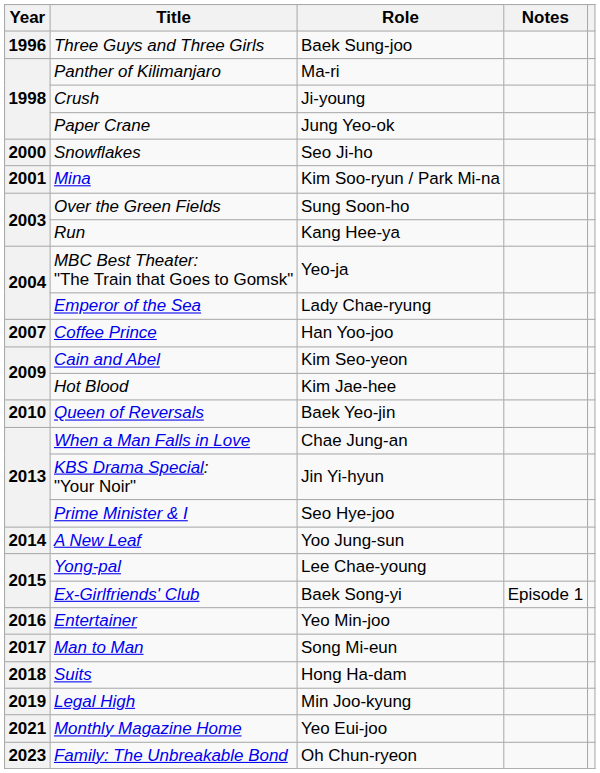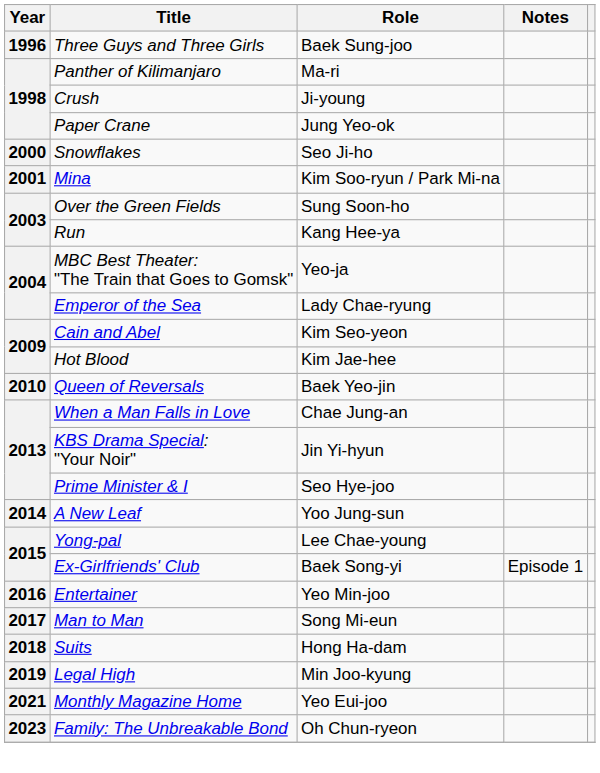 <table class="wikitable plainrowheaders sortable">
 <tr>
 <th scope="col">Year</th>
 <th scope="col">Title</th>
 <th scope="col">Role</th>
 <th scope="col" class="unsortable">Notes</th>
 <th scope="col" class="unsortable"></th>
 </tr>
 <tr>
 <th scope="row">1996</th>
 <td><em>Three Guys and Three Girls</em></td>
 <td>Baek Sung-joo</td>
 <td></td>
 <td></td>
 </tr>
 <tr>
 <th scope="row" rowspan="3">1998</th>
 <td><em>Panther of Kilimanjaro</em></td>
 <td>Ma-ri</td>
 <td></td>
 <td></td>
 </tr>
 <tr>
 <td><em>Crush</em></td>
 <td>Ji-young</td>
 <td></td>
 <td></td>
 </tr>
 <tr>
 <td><em>Paper Crane</em></td>
 <td>Jung Yeo-ok</td>
 <td></td>
 <td></td>
 </tr>
 <tr>
 <th scope="row">2000</th>
 <td><em>Snowflakes</em></td>
 <td>Seo Ji-ho</td>
 <td></td>
 <td></td>
 </tr>
 <tr>
 <th scope="row">2001</th>
 <td><em><a href='#'>Mina</a></em></td>
 <td>Kim Soo-ryun / Park Mi-na</td>
 <td></td>
 <td></td>
 </tr>
 <tr>
 <th scope="row" rowspan="2">2003</th>
 <td><em>Over the Green Fields</em></td>
 <td>Sung Soon-ho</td>
 <td></td>
 <td></td>
 </tr>
 <tr>
 <td><em>Run</em></td>
 <td>Kang Hee-ya</td>
 <td></td>
 <td></td>
 </tr>
 <tr>
 <th scope="row" rowspan="2">2004</th>
 <td><em>MBC Best Theater:</em><br>"The Train that Goes to Gomsk"</td>
 <td>Yeo-ja</td>
 <td></td>
 <td></td>
 </tr>
 <tr>
 <td><em><a href='#'>Emperor of the Sea</a></em></td>
 <td>Lady Chae-ryung</td>
-<td></td>
-<td></td>
-</tr>
-<tr>
-<th scope="row">2007</th>
-<td><em><a href='#'>Coffee Prince</a></em></td>
-<td>Han Yoo-joo</td>
 <td></td>
 <td></td>
 </tr>
 <tr>
 <th scope="row" rowspan="2">2009</th>
 <td><em><a href='#'>Cain and Abel</a></em></td>
 <td>Kim Seo-yeon</td>
 <td></td>
 <td></td>
 </tr>
 <tr>
 <td><em>Hot Blood</em></td>
 <td>Kim Jae-hee</td>
 <td></td>
 <td style="text-align:center"></td>
 </tr>
 <tr>
 <th scope="row">2010</th>
 <td><em><a href='#'>Queen of Reversals</a></em></td>
 <td>Baek Yeo-jin</td>
 <td></td>
 <td style="text-align:center"></td>
 </tr>
 <tr>
 <th scope="row" rowspan="3">2013</th>
 <td><em><a href='#'>When a Man Falls in Love</a></em></td>
 <td>Chae Jung-an</td>
 <td></td>
 <td style="text-align:center"></td>
 </tr>
 <tr>
 <td><em><a href='#'>KBS Drama Special</a>:</em><br>"Your Noir"</td>
 <td>Jin Yi-hyun</td>
 <td></td>
 <td style="text-align:center"></td>
 </tr>
 <tr>
 <td><em><a href='#'>Prime Minister & I</a></em></td>
 <td>Seo Hye-joo</td>
 <td></td>
 <td style="text-align:center"></td>
 </tr>
 <tr>
 <th scope="row">2014</th>
 <td><em><a href='#'>A New Leaf</a></em></td>
 <td>Yoo Jung-sun</td>
 <td></td>
 <td style="text-align:center"></td>
 </tr>
 <tr>
 <th scope="row" rowspan="2">2015</th>
 <td><em><a href='#'>Yong-pal</a></em></td>
 <td>Lee Chae-young</td>
 <td></td>
 <td style="text-align:center"></td>
 </tr>
 <tr>
 <td><em><a href='#'>Ex-Girlfriends' Club</a></em></td>
 <td>Baek Song-yi</td>
 <td>Episode 1</td>
 <td></td>
 </tr>
 <tr>
 <th scope="row">2016</th>
 <td><em><a href='#'>Entertainer</a></em></td>
 <td>Yeo Min-joo</td>
 <td></td>
 <td style="text-align:center"></td>
 </tr>
 <tr>
 <th scope="row">2017</th>
 <td><em><a href='#'>Man to Man</a></em></td>
 <td>Song Mi-eun</td>
 <td></td>
 <td style="text-align:center"></td>
 </tr>
 <tr>
 <th scope="row">2018</th>
 <td><em><a href='#'>Suits</a></em></td>
 <td>Hong Ha-dam</td>
 <td></td>
 <td></td>
 </tr>
 <tr>
 <th scope="row">2019</th>
 <td><em><a href='#'>Legal High</a></em></td>
 <td>Min Joo-kyung</td>
 <td></td>
 <td style="text-align:center"></td>
 </tr>
 <tr>
 <th scope="row">2021</th>
 <td><em><a href='#'>Monthly Magazine Home</a></em></td>
 <td>Yeo Eui-joo</td>
 <td></td>
 <td style="text-align:center"></td>
 </tr>
 <tr>
 <th scope="row">2023</th>
 <td><em><a href='#'>Family: The Unbreakable Bond</a></em></td>
 <td>Oh Chun-ryeon</td>
 <td></td>
 <td style="text-align:center"></td>
 </tr>
 <tr>
 </tr>
 </table>
